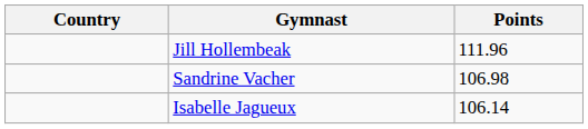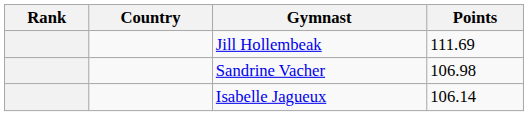 <table class="wikitable" width=500>
 <tr bgcolor="#efefef">
+<th>Rank</th>
 <th>Country</th>
 <th>Gymnast</th>
 <th>Points</th>
 </tr>
 <tr>
+<th></th>
 <td></td>
 <td><a href='#'>Jill Hollembeak</a></td>
-<td>111.96</td>
+<td>111.69</td>
 </tr>
 <tr>
+<th></th>
 <td></td>
 <td><a href='#'>Sandrine Vacher</a></td>
 <td>106.98</td>
 </tr>
 <tr>
+<th></th>
 <td></td>
 <td><a href='#'>Isabelle Jagueux</a></td>
 <td>106.14</td>
 </tr>
 </table>
